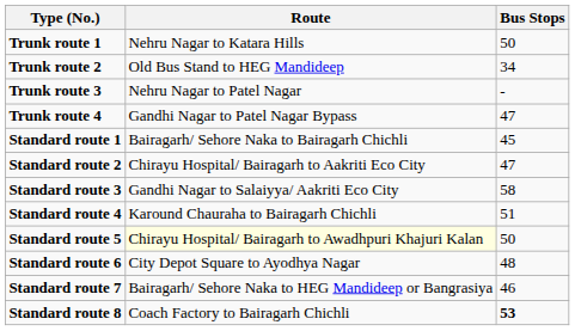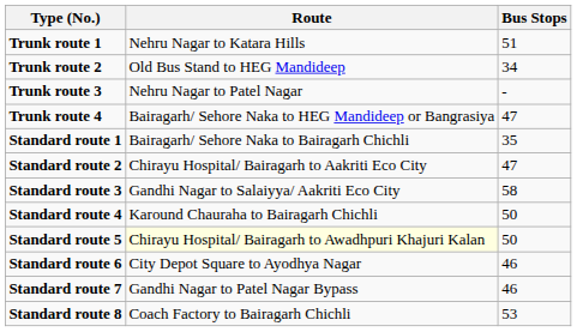 <table class="wikitable sortable">
 <tr>
 <th>Type (No.)</th>
 <th>Route</th>
 <th>Bus Stops</th>
 </tr>
 <tr>
 <td><strong>Trunk route 1</strong></td>
 <td>Nehru Nagar to Katara Hills</td>
-<td>50</td>
+<td>51</td>
 </tr>
 <tr>
 <td><strong>Trunk route 2</strong></td>
 <td>Old Bus Stand to HEG <a href='#'>Mandideep</a></td>
 <td>34</td>
 </tr>
 <tr>
 <td><strong>Trunk route 3</strong></td>
 <td>Nehru Nagar to Patel Nagar</td>
 <td>-</td>
 </tr>
 <tr>
 <td><strong>Trunk route 4</strong></td>
-<td>Gandhi Nagar to Patel Nagar Bypass</td>
+<td>Bairagarh/ Sehore Naka to HEG <a href='#'>Mandideep</a> or Bangrasiya</td>
 <td>47</td>
 </tr>
 <tr>
 <td><strong>Standard route 1</strong></td>
 <td>Bairagarh/ Sehore Naka to Bairagarh Chichli</td>
-<td>45</td>
+<td>35</td>
 </tr>
 <tr>
 <td><strong>Standard route 2</strong></td>
 <td>Chirayu Hospital/ Bairagarh to Aakriti Eco City</td>
 <td>47</td>
 </tr>
 <tr>
 <td><strong>Standard route 3</strong></td>
 <td>Gandhi Nagar to Salaiyya/ Aakriti Eco City</td>
 <td>58</td>
 </tr>
 <tr>
 <td><strong>Standard route 4</strong></td>
 <td>Karound Chauraha to Bairagarh Chichli</td>
-<td>51</td>
+<td>50</td>
 </tr>
 <tr>
 <td><strong>Standard route 5</strong></td>
 <td style="background: lightyellow;">Chirayu Hospital/ Bairagarh to Awadhpuri Khajuri Kalan</td>
 <td>50</td>
 </tr>
 <tr>
 <td><strong>Standard route 6</strong></td>
 <td>City Depot Square to Ayodhya Nagar</td>
-<td>48</td>
+<td>46</td>
 </tr>
 <tr>
 <td><strong>Standard route 7</strong></td>
-<td>Bairagarh/ Sehore Naka to HEG <a href='#'>Mandideep</a> or Bangrasiya</td>
+<td>Gandhi Nagar to Patel Nagar Bypass</td>
 <td>46</td>
 </tr>
 <tr>
 <td><strong>Standard route 8</strong></td>
 <td>Coach Factory to Bairagarh Chichli</td>
-<td><strong>53</strong></td>
+<td>53</td>
 </tr>
 </table>
